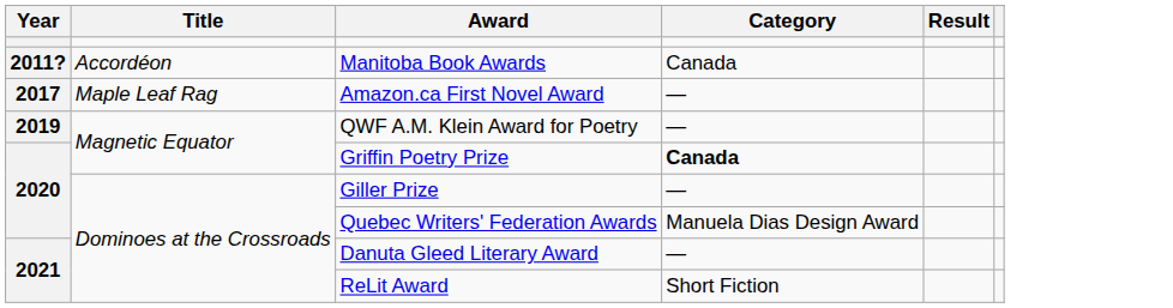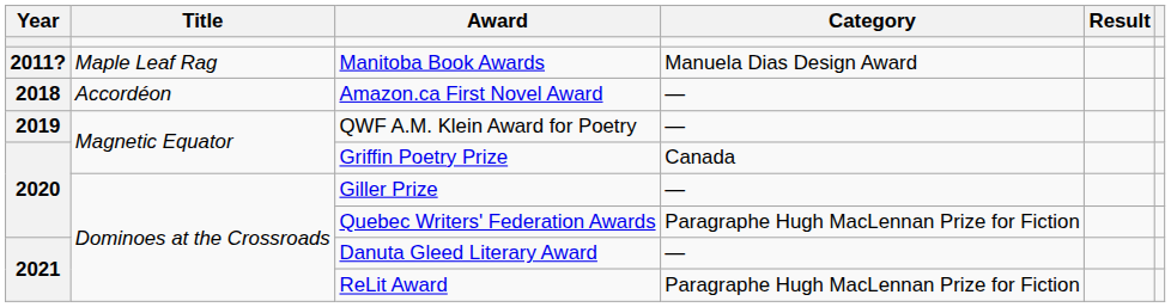 <table class="wikitable sortable">
 <tr>
 <th>Year</th>
 <th>Title</th>
 <th>Award</th>
 <th>Category</th>
 <th>Result</th>
 <th></th>
 </tr>
 <tr>
 <th></th>
 <td></td>
 <td></td>
 <td></td>
 <td></td>
 <td></td>
 </tr>
 <tr>
 <th>2011?</th>
-<td><em>Accordéon</em></td>
+<td><em>Maple Leaf Rag</em></td>
 <td><a href='#'>Manitoba Book Awards</a></td>
-<td>Canada</td>
+<td>Manuela Dias Design Award</td>
 <td></td>
 <td></td>
 </tr>
 <tr>
-<th>2017</th>
-<td><em>Maple Leaf Rag</em></td>
+<th>2018</th>
+<td><em>Accordéon</em></td>
 <td><a href='#'>Amazon.ca First Novel Award</a></td>
 <td>—</td>
 <td></td>
 <td></td>
 </tr>
 <tr>
 <th>2019</th>
 <td rowspan="2"><em>Magnetic Equator</em></td>
 <td>QWF A.M. Klein Award for Poetry</td>
 <td>—</td>
 <td></td>
 <td></td>
 </tr>
 <tr>
 <th rowspan="3">2020</th>
 <td><a href='#'>Griffin Poetry Prize</a></td>
-<td><strong>Canada</strong></td>
+<td>Canada</td>
 <td></td>
 <td></td>
 </tr>
 <tr>
 <td rowspan="4"><em>Dominoes at the Crossroads</em></td>
 <td><a href='#'>Giller Prize</a></td>
 <td>—</td>
 <td></td>
 <td></td>
 </tr>
 <tr>
 <td><a href='#'>Quebec Writers' Federation Awards</a></td>
-<td>Manuela Dias Design Award</td>
+<td>Paragraphe Hugh MacLennan Prize for Fiction</td>
 <td></td>
 <td></td>
 </tr>
 <tr>
 <th rowspan="2">2021</th>
 <td><a href='#'>Danuta Gleed Literary Award</a></td>
 <td>—</td>
 <td></td>
 <td></td>
 </tr>
 <tr>
 <td><a href='#'>ReLit Award</a></td>
-<td>Short Fiction</td>
+<td>Paragraphe Hugh MacLennan Prize for Fiction</td>
 <td></td>
 <td></td>
 </tr>
 </table>
